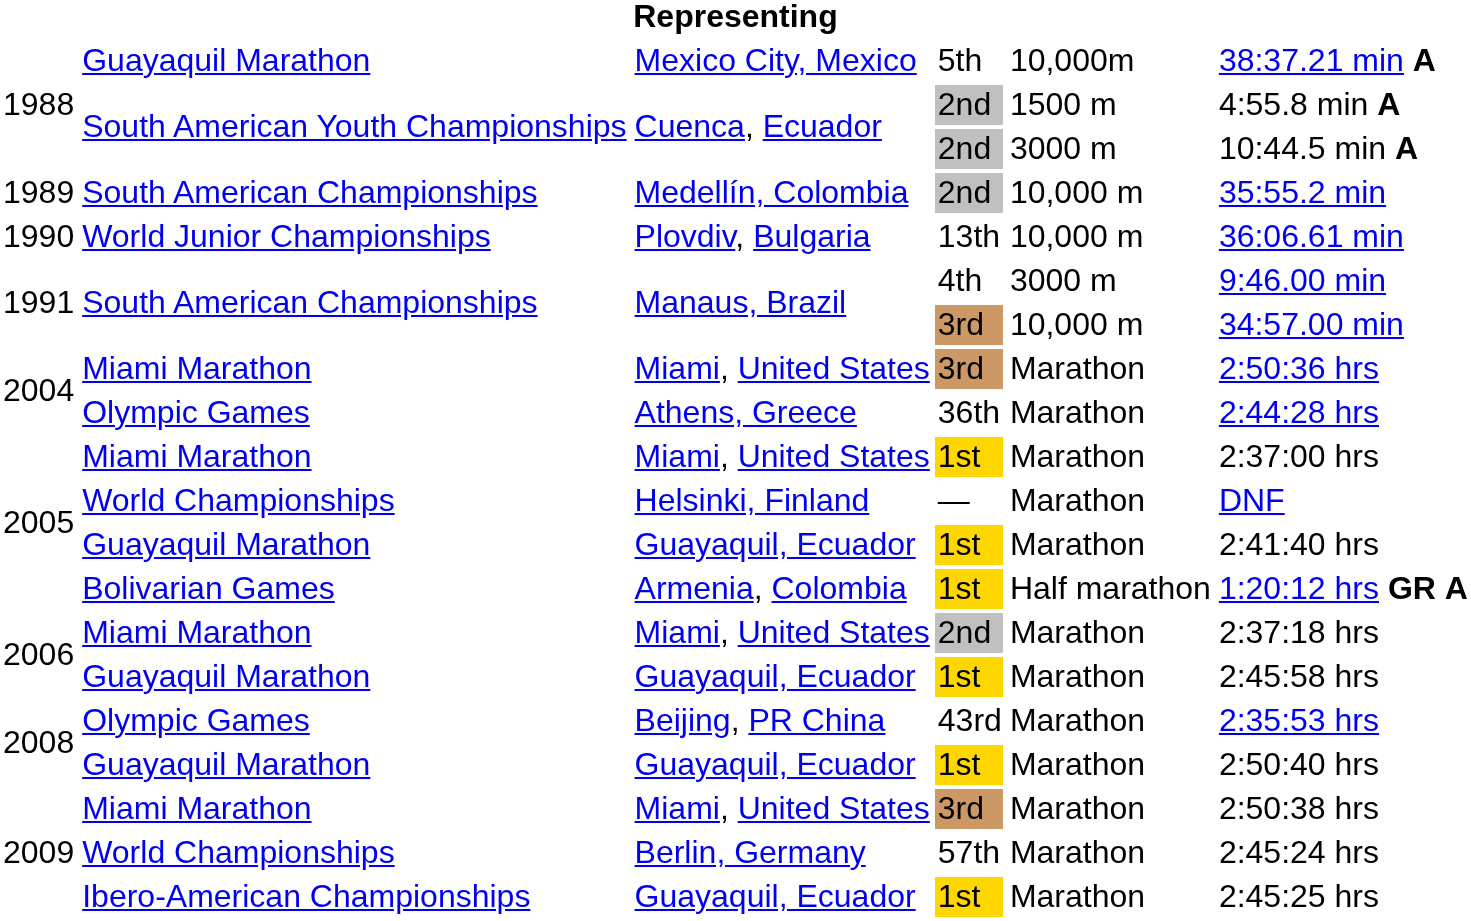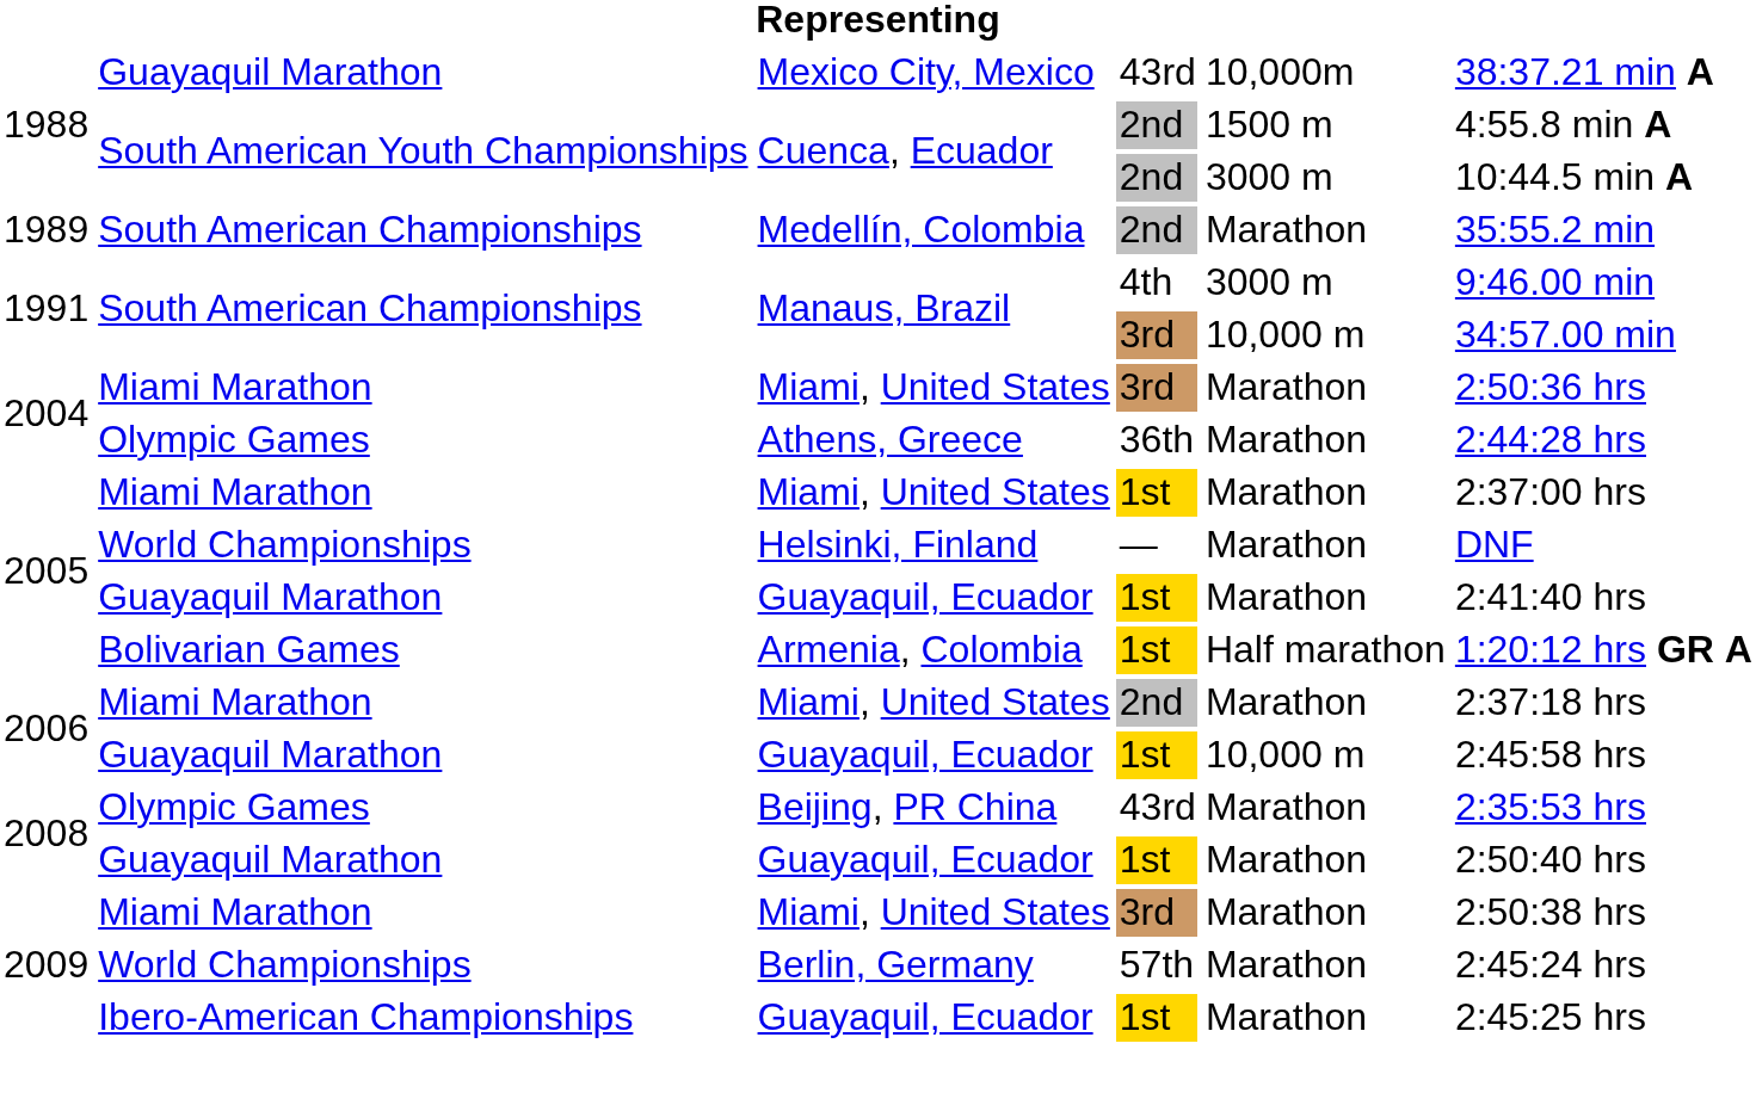 <table>
 <tr>
 <th colspan="6">Representing </th>
 </tr>
 <tr>
 <td rowspan=3>1988</td>
 <td><a href='#'>Guayaquil Marathon</a></td>
 <td><a href='#'>Mexico City, Mexico</a></td>
-<td>5th</td>
+<td>43rd</td>
 <td>10,000m</td>
 <td><a href='#'>38:37.21 min</a> <strong>A</strong></td>
 </tr>
 <tr>
 <td rowspan=2><a href='#'>South American Youth Championships</a></td>
 <td rowspan=2><a href='#'>Cuenca</a>, <a href='#'>Ecuador</a></td>
 <td bgcolor=silver>2nd</td>
 <td>1500 m</td>
 <td>4:55.8 min <strong>A</strong></td>
 </tr>
 <tr>
 <td bgcolor=silver>2nd</td>
 <td>3000 m</td>
 <td>10:44.5 min <strong>A</strong></td>
 </tr>
 <tr>
 <td>1989</td>
 <td><a href='#'>South American Championships</a></td>
 <td><a href='#'>Medellín, Colombia</a></td>
 <td bgcolor=silver>2nd</td>
-<td>10,000 m</td>
+<td>Marathon</td>
 <td><a href='#'>35:55.2 min</a></td>
-</tr>
-<tr>
-<td>1990</td>
-<td><a href='#'>World Junior Championships</a></td>
-<td><a href='#'>Plovdiv</a>, <a href='#'>Bulgaria</a></td>
-<td>13th</td>
-<td>10,000 m</td>
-<td><a href='#'>36:06.61 min</a></td>
 </tr>
 <tr>
 <td rowspan=2>1991</td>
 <td rowspan=2><a href='#'>South American Championships</a></td>
 <td rowspan=2><a href='#'>Manaus, Brazil</a></td>
 <td>4th</td>
 <td>3000 m</td>
 <td><a href='#'>9:46.00 min</a></td>
 </tr>
 <tr>
 <td bgcolor="cc9966">3rd</td>
 <td>10,000 m</td>
 <td><a href='#'>34:57.00 min</a></td>
 </tr>
 <tr>
 <td rowspan=2>2004</td>
 <td><a href='#'>Miami Marathon</a></td>
 <td><a href='#'>Miami</a>, <a href='#'>United States</a></td>
 <td bgcolor="cc9966">3rd</td>
 <td>Marathon</td>
 <td><a href='#'>2:50:36 hrs</a></td>
 </tr>
 <tr>
 <td><a href='#'>Olympic Games</a></td>
 <td><a href='#'>Athens, Greece</a></td>
 <td>36th</td>
 <td>Marathon</td>
 <td><a href='#'>2:44:28 hrs</a></td>
 </tr>
 <tr>
 <td rowspan=4>2005</td>
 <td><a href='#'>Miami Marathon</a></td>
 <td><a href='#'>Miami</a>, <a href='#'>United States</a></td>
 <td bgcolor="gold">1st</td>
 <td>Marathon</td>
 <td>2:37:00 hrs</td>
 </tr>
 <tr>
 <td><a href='#'>World Championships</a></td>
 <td><a href='#'>Helsinki, Finland</a></td>
 <td>—</td>
 <td>Marathon</td>
 <td><a href='#'>DNF</a></td>
 </tr>
 <tr>
 <td><a href='#'>Guayaquil Marathon</a></td>
 <td><a href='#'>Guayaquil, Ecuador</a></td>
 <td bgcolor="gold">1st</td>
 <td>Marathon</td>
 <td>2:41:40 hrs</td>
 </tr>
 <tr>
 <td><a href='#'>Bolivarian Games</a></td>
 <td><a href='#'>Armenia</a>, <a href='#'>Colombia</a></td>
 <td bgcolor=gold>1st</td>
 <td>Half marathon</td>
 <td><a href='#'>1:20:12 hrs</a> <strong>GR</strong> <strong>A</strong></td>
 </tr>
 <tr>
 <td rowspan=2>2006</td>
 <td><a href='#'>Miami Marathon</a></td>
 <td><a href='#'>Miami</a>, <a href='#'>United States</a></td>
 <td bgcolor="silver">2nd</td>
 <td>Marathon</td>
 <td>2:37:18 hrs</td>
 </tr>
 <tr>
 <td><a href='#'>Guayaquil Marathon</a></td>
 <td><a href='#'>Guayaquil, Ecuador</a></td>
 <td bgcolor="gold">1st</td>
-<td>Marathon</td>
+<td>10,000 m</td>
 <td>2:45:58 hrs</td>
 </tr>
 <tr>
 <td rowspan=2>2008</td>
 <td><a href='#'>Olympic Games</a></td>
 <td><a href='#'>Beijing</a>, <a href='#'>PR China</a></td>
 <td>43rd</td>
 <td>Marathon</td>
 <td><a href='#'>2:35:53 hrs</a></td>
 </tr>
 <tr>
 <td><a href='#'>Guayaquil Marathon</a></td>
 <td><a href='#'>Guayaquil, Ecuador</a></td>
 <td bgcolor="gold">1st</td>
 <td>Marathon</td>
 <td>2:50:40 hrs</td>
 </tr>
 <tr>
 <td rowspan=3>2009</td>
 <td><a href='#'>Miami Marathon</a></td>
 <td><a href='#'>Miami</a>, <a href='#'>United States</a></td>
 <td bgcolor="cc9966">3rd</td>
 <td>Marathon</td>
 <td>2:50:38 hrs</td>
 </tr>
 <tr>
 <td><a href='#'>World Championships</a></td>
 <td><a href='#'>Berlin, Germany</a></td>
 <td>57th</td>
 <td>Marathon</td>
 <td>2:45:24 hrs</td>
 </tr>
 <tr>
 <td><a href='#'>Ibero-American Championships</a></td>
 <td><a href='#'>Guayaquil, Ecuador</a></td>
 <td bgcolor="gold">1st</td>
 <td>Marathon</td>
 <td>2:45:25 hrs</td>
 </tr>
 </table>
